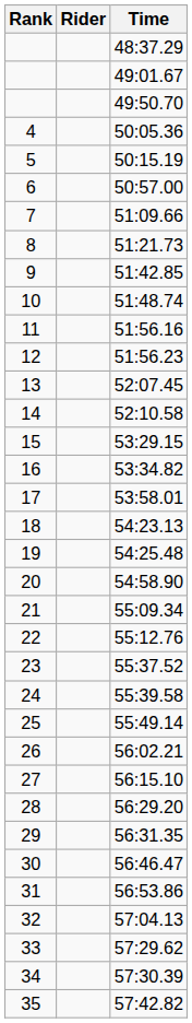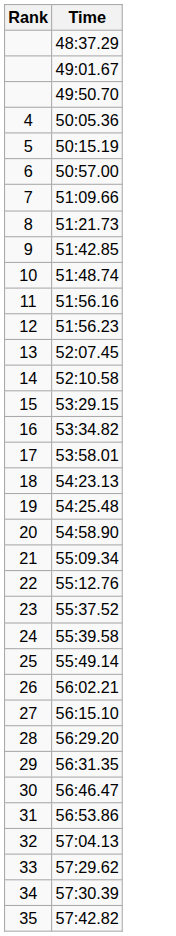 <table class="wikitable" style="font-size:95%" style="width:25em;">
 <tr>
 <th>Rank</th>
-<th>Rider</th>
 <th>Time</th>
 </tr>
 <tr>
 <td align=center></td>
-<td></td>
 <td>48:37.29</td>
 </tr>
 <tr>
 <td align=center></td>
-<td></td>
 <td>49:01.67</td>
 </tr>
 <tr>
 <td align=center></td>
-<td></td>
 <td>49:50.70</td>
 </tr>
 <tr>
 <td align=center>4</td>
-<td></td>
 <td>50:05.36</td>
 </tr>
 <tr>
 <td align=center>5</td>
-<td></td>
 <td>50:15.19</td>
 </tr>
 <tr>
 <td align=center>6</td>
-<td></td>
 <td>50:57.00</td>
 </tr>
 <tr>
 <td align=center>7</td>
-<td></td>
 <td>51:09.66</td>
 </tr>
 <tr>
 <td align=center>8</td>
-<td></td>
 <td>51:21.73</td>
 </tr>
 <tr>
 <td align=center>9</td>
-<td></td>
 <td>51:42.85</td>
 </tr>
 <tr>
 <td align=center>10</td>
-<td></td>
 <td>51:48.74</td>
 </tr>
 <tr>
 <td align=center>11</td>
-<td></td>
 <td>51:56.16</td>
 </tr>
 <tr>
 <td align=center>12</td>
-<td></td>
 <td>51:56.23</td>
 </tr>
 <tr>
 <td align=center>13</td>
-<td></td>
 <td>52:07.45</td>
 </tr>
 <tr>
 <td align=center>14</td>
-<td></td>
 <td>52:10.58</td>
 </tr>
 <tr>
 <td align=center>15</td>
-<td></td>
 <td>53:29.15</td>
 </tr>
 <tr>
 <td align=center>16</td>
-<td></td>
 <td>53:34.82</td>
 </tr>
 <tr>
 <td align=center>17</td>
-<td></td>
 <td>53:58.01</td>
 </tr>
 <tr>
 <td align=center>18</td>
-<td></td>
 <td>54:23.13</td>
 </tr>
 <tr>
 <td align=center>19</td>
-<td></td>
 <td>54:25.48</td>
 </tr>
 <tr>
 <td align=center>20</td>
-<td></td>
 <td>54:58.90</td>
 </tr>
 <tr>
 <td align=center>21</td>
-<td></td>
 <td>55:09.34</td>
 </tr>
 <tr>
 <td align=center>22</td>
-<td></td>
 <td>55:12.76</td>
 </tr>
 <tr>
 <td align=center>23</td>
-<td></td>
 <td>55:37.52</td>
 </tr>
 <tr>
 <td align=center>24</td>
-<td></td>
 <td>55:39.58</td>
 </tr>
 <tr>
 <td align=center>25</td>
-<td></td>
 <td>55:49.14</td>
 </tr>
 <tr>
 <td align=center>26</td>
-<td></td>
 <td>56:02.21</td>
 </tr>
 <tr>
 <td align=center>27</td>
-<td></td>
 <td>56:15.10</td>
 </tr>
 <tr>
 <td align=center>28</td>
-<td></td>
 <td>56:29.20</td>
 </tr>
 <tr>
 <td align=center>29</td>
-<td></td>
 <td>56:31.35</td>
 </tr>
 <tr>
 <td align=center>30</td>
-<td></td>
 <td>56:46.47</td>
 </tr>
 <tr>
 <td align=center>31</td>
-<td></td>
 <td>56:53.86</td>
 </tr>
 <tr>
 <td align=center>32</td>
-<td></td>
 <td>57:04.13</td>
 </tr>
 <tr>
 <td align=center>33</td>
-<td></td>
 <td>57:29.62</td>
 </tr>
 <tr>
 <td align=center>34</td>
-<td></td>
 <td>57:30.39</td>
 </tr>
 <tr>
 <td align=center>35</td>
-<td></td>
 <td>57:42.82</td>
 </tr>
 </table>
